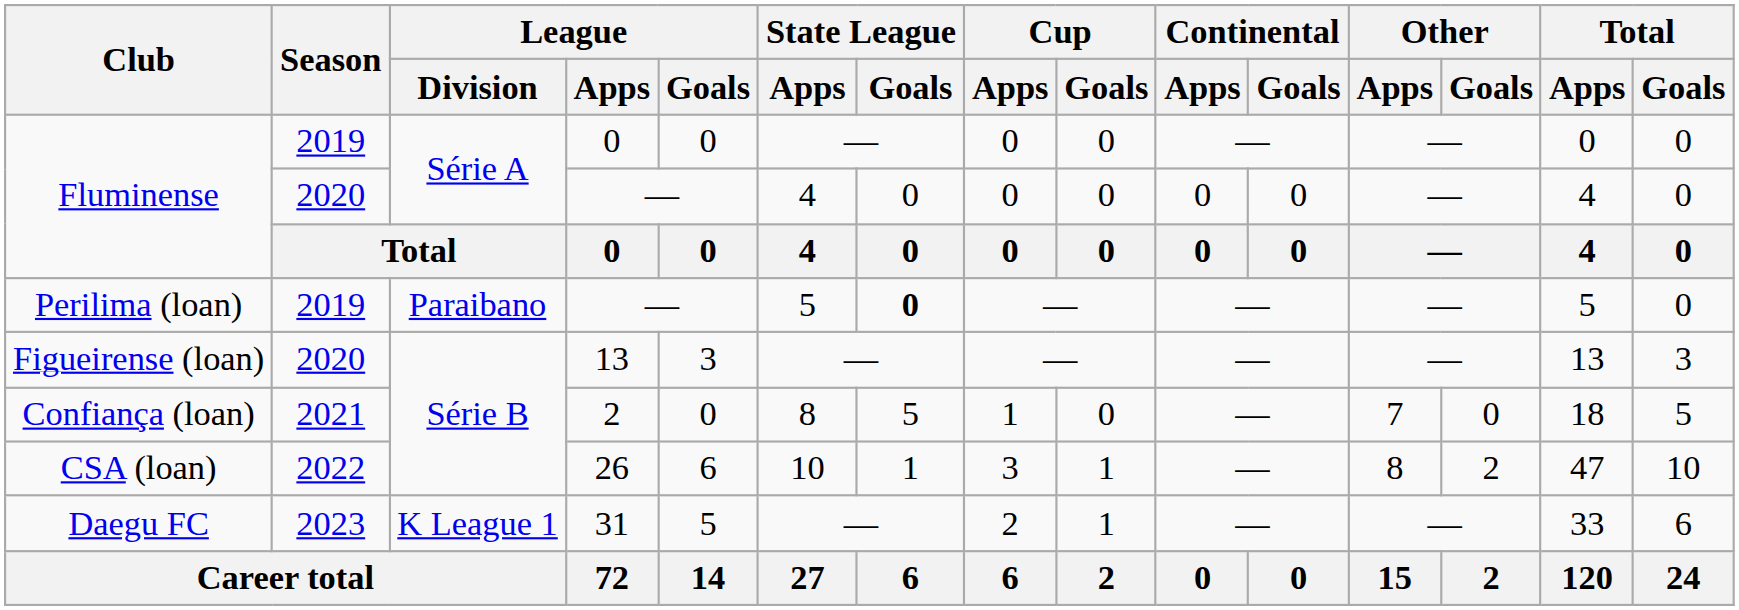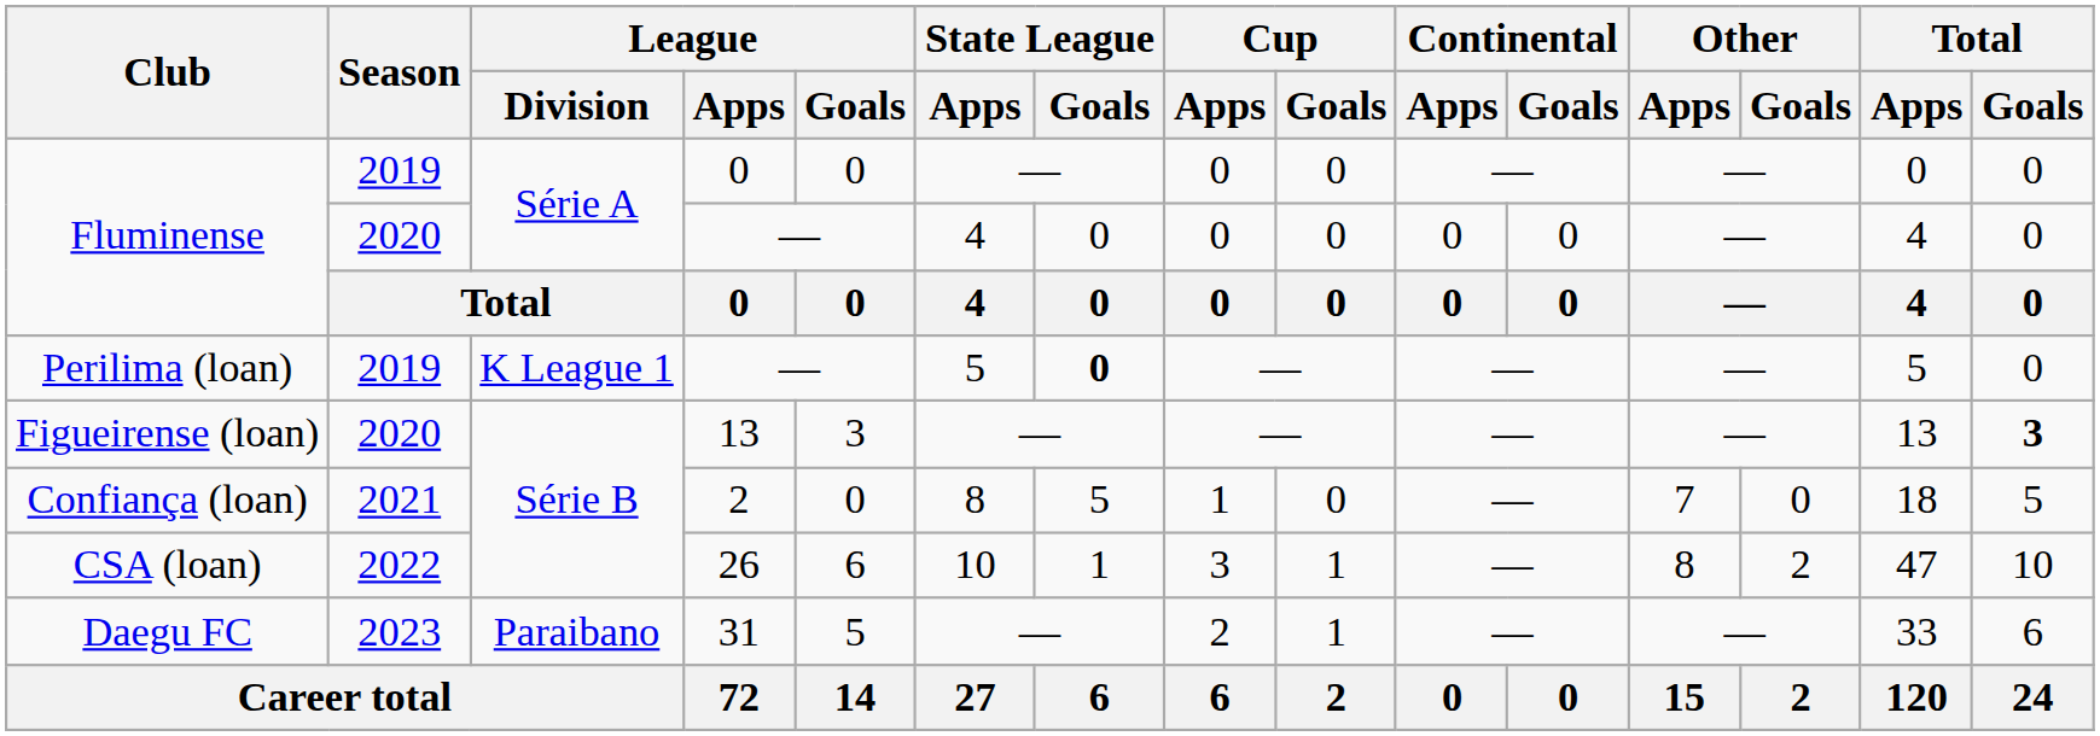 <table class="wikitable" style="text-align: center">
 <tr>
 <th rowspan="2">Club</th>
 <th rowspan="2">Season</th>
 <th colspan="3">League</th>
 <th colspan="2">State League</th>
 <th colspan="2">Cup</th>
 <th colspan="2">Continental</th>
 <th colspan="2">Other</th>
 <th colspan="2">Total</th>
 </tr>
 <tr>
 <th>Division</th>
 <th>Apps</th>
 <th>Goals</th>
 <th>Apps</th>
 <th>Goals</th>
 <th>Apps</th>
 <th>Goals</th>
 <th>Apps</th>
 <th>Goals</th>
 <th>Apps</th>
 <th>Goals</th>
 <th>Apps</th>
 <th>Goals</th>
 </tr>
 <tr>
 <td rowspan="3"><a href='#'>Fluminense</a></td>
 <td><a href='#'>2019</a></td>
 <td rowspan="2"><a href='#'>Série A</a></td>
 <td>0</td>
 <td>0</td>
 <td colspan="2">—</td>
 <td>0</td>
 <td>0</td>
 <td colspan="2">—</td>
 <td colspan="2">—</td>
 <td>0</td>
 <td>0</td>
 </tr>
 <tr>
 <td><a href='#'>2020</a></td>
 <td colspan="2">—</td>
 <td>4</td>
 <td>0</td>
 <td>0</td>
 <td>0</td>
 <td>0</td>
 <td>0</td>
 <td colspan="2">—</td>
 <td>4</td>
 <td>0</td>
 </tr>
 <tr>
 <th colspan="2">Total</th>
 <th>0</th>
 <th>0</th>
 <th>4</th>
 <th>0</th>
 <th>0</th>
 <th>0</th>
 <th>0</th>
 <th>0</th>
 <th colspan="2">—</th>
 <th>4</th>
 <th>0</th>
 </tr>
 <tr>
 <td><a href='#'>Perilima</a> (loan)</td>
 <td><a href='#'>2019</a></td>
-<td><a href='#'>Paraibano</a></td>
+<td><a href='#'>K League 1</a></td>
 <td colspan="2">—</td>
 <td>5</td>
 <td><strong>0</strong></td>
 <td colspan="2">—</td>
 <td colspan="2">—</td>
 <td colspan="2">—</td>
 <td>5</td>
 <td>0</td>
 </tr>
 <tr>
 <td><a href='#'>Figueirense</a> (loan)</td>
 <td><a href='#'>2020</a></td>
 <td rowspan="3"><a href='#'>Série B</a></td>
 <td>13</td>
 <td>3</td>
 <td colspan="2">—</td>
 <td colspan="2">—</td>
 <td colspan="2">—</td>
 <td colspan="2">—</td>
 <td>13</td>
-<td>3</td>
+<td><strong>3</strong></td>
 </tr>
 <tr>
 <td><a href='#'>Confiança</a> (loan)</td>
 <td><a href='#'>2021</a></td>
 <td>2</td>
 <td>0</td>
 <td>8</td>
 <td>5</td>
 <td>1</td>
 <td>0</td>
 <td colspan="2">—</td>
 <td>7</td>
 <td>0</td>
 <td>18</td>
 <td>5</td>
 </tr>
 <tr>
 <td><a href='#'>CSA</a> (loan)</td>
 <td><a href='#'>2022</a></td>
 <td>26</td>
 <td>6</td>
 <td>10</td>
 <td>1</td>
 <td>3</td>
 <td>1</td>
 <td colspan="2">—</td>
 <td>8</td>
 <td>2</td>
 <td>47</td>
 <td>10</td>
 </tr>
 <tr>
 <td><a href='#'>Daegu FC</a></td>
 <td><a href='#'>2023</a></td>
-<td><a href='#'>K League 1</a></td>
+<td><a href='#'>Paraibano</a></td>
 <td>31</td>
 <td>5</td>
 <td colspan="2">—</td>
 <td>2</td>
 <td>1</td>
 <td colspan="2">—</td>
 <td colspan="2">—</td>
 <td>33</td>
 <td>6</td>
 </tr>
 <tr>
 <th colspan="3"><strong>Career total</strong></th>
 <th>72</th>
 <th>14</th>
 <th>27</th>
 <th>6</th>
 <th>6</th>
 <th>2</th>
 <th>0</th>
 <th>0</th>
 <th>15</th>
 <th>2</th>
 <th>120</th>
 <th>24</th>
 </tr>
 </table>
